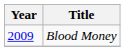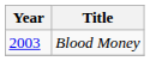 <table class="wikitable">
 <tr>
 <th align="left" valign="top" width="40">Year</th>
 <th align="left" valign="top">Title</th>
 </tr>
 <tr>
-<td align="left" valign="top"><a href='#'>2009</a></td>
+<td align="left" valign="top"><a href='#'>2003</a></td>
 <td align="left" valign="top"><em>Blood Money</em></td>
 </tr>
 <tr>
 </tr>
 </table>
